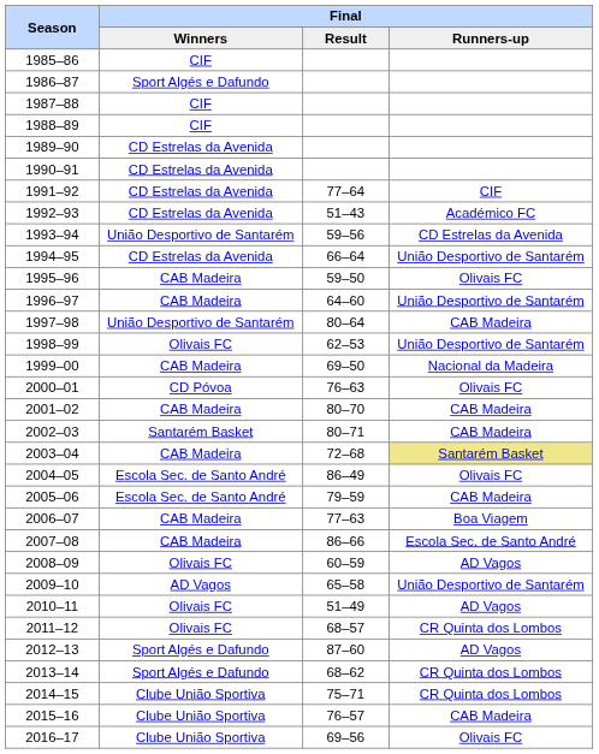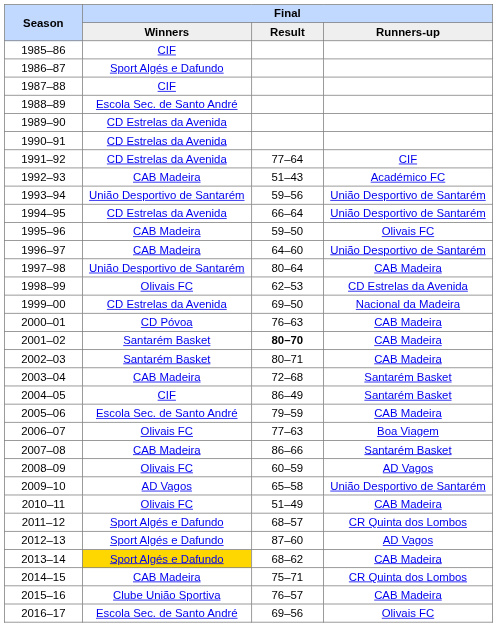 <table border=1 style="border-collapse:collapse; font-size:90%;" cellpadding=3 cellspacing=0 width=70%>
 <tr bgcolor=#C1D8FF>
 <th rowspan=2 width=5%>Season</th>
 <th colspan=3>Final</th>
 </tr>
 <tr bgcolor=#EFEFEF>
 <th width=15%>Winners</th>
 <th width=5%>Result</th>
 <th width=15%>Runners-up</th>
 </tr>
 <tr align=center>
 <td>1985–86</td>
 <td><a href='#'>CIF</a></td>
 <td></td>
 <td></td>
 </tr>
 <tr align=center>
 <td>1986–87</td>
 <td><a href='#'>Sport Algés e Dafundo</a></td>
 <td></td>
 <td></td>
 </tr>
 <tr align=center>
 <td>1987–88</td>
 <td><a href='#'>CIF</a></td>
 <td></td>
 <td></td>
 </tr>
 <tr align=center>
 <td>1988–89</td>
-<td><a href='#'>CIF</a></td>
+<td><a href='#'>Escola Sec. de Santo André</a></td>
 <td></td>
 <td></td>
 </tr>
 <tr align=center>
 <td>1989–90</td>
 <td><a href='#'>CD Estrelas da Avenida</a></td>
 <td></td>
 <td></td>
 </tr>
 <tr align=center>
 <td>1990–91</td>
 <td><a href='#'>CD Estrelas da Avenida</a></td>
 <td></td>
 <td></td>
 </tr>
 <tr align=center>
 <td>1991–92</td>
 <td><a href='#'>CD Estrelas da Avenida</a></td>
 <td>77–64</td>
 <td><a href='#'>CIF</a></td>
 </tr>
 <tr align=center>
 <td>1992–93</td>
-<td><a href='#'>CD Estrelas da Avenida</a></td>
+<td><a href='#'>CAB Madeira</a></td>
 <td>51–43</td>
 <td><a href='#'>Académico FC</a></td>
 </tr>
 <tr align=center>
 <td>1993–94</td>
 <td><a href='#'>União Desportivo de Santarém</a></td>
 <td>59–56</td>
-<td><a href='#'>CD Estrelas da Avenida</a></td>
+<td><a href='#'>União Desportivo de Santarém</a></td>
 </tr>
 <tr align=center>
 <td>1994–95</td>
 <td><a href='#'>CD Estrelas da Avenida</a></td>
 <td>66–64</td>
 <td><a href='#'>União Desportivo de Santarém</a></td>
 </tr>
 <tr align=center>
 <td>1995–96</td>
 <td><a href='#'>CAB Madeira</a></td>
 <td>59–50</td>
 <td><a href='#'>Olivais FC</a></td>
 </tr>
 <tr align=center>
 <td>1996–97</td>
 <td><a href='#'>CAB Madeira</a></td>
 <td>64–60</td>
 <td><a href='#'>União Desportivo de Santarém</a></td>
 </tr>
 <tr align=center>
 <td>1997–98</td>
 <td><a href='#'>União Desportivo de Santarém</a></td>
 <td>80–64</td>
 <td><a href='#'>CAB Madeira</a></td>
 </tr>
 <tr align=center>
 <td>1998–99</td>
 <td><a href='#'>Olivais FC</a></td>
 <td>62–53</td>
-<td><a href='#'>União Desportivo de Santarém</a></td>
+<td><a href='#'>CD Estrelas da Avenida</a></td>
 </tr>
 <tr align=center>
 <td>1999–00</td>
-<td><a href='#'>CAB Madeira</a></td>
+<td><a href='#'>CD Estrelas da Avenida</a></td>
 <td>69–50</td>
 <td><a href='#'>Nacional da Madeira</a></td>
 </tr>
 <tr align=center>
 <td>2000–01</td>
 <td><a href='#'>CD Póvoa</a></td>
 <td>76–63</td>
-<td><a href='#'>Olivais FC</a></td>
+<td><a href='#'>CAB Madeira</a></td>
 </tr>
 <tr align=center>
 <td>2001–02</td>
-<td><a href='#'>CAB Madeira</a></td>
-<td>80–70</td>
+<td><a href='#'>Santarém Basket</a></td>
+<td><strong>80–70</strong></td>
 <td><a href='#'>CAB Madeira</a></td>
 </tr>
 <tr align=center>
 <td>2002–03</td>
 <td><a href='#'>Santarém Basket</a></td>
 <td>80–71</td>
 <td><a href='#'>CAB Madeira</a></td>
 </tr>
 <tr align=center>
 <td>2003–04</td>
 <td><a href='#'>CAB Madeira</a></td>
 <td>72–68</td>
-<td style="background: khaki;"><a href='#'>Santarém Basket</a></td>
+<td><a href='#'>Santarém Basket</a></td>
 </tr>
 <tr align=center>
 <td>2004–05</td>
-<td><a href='#'>Escola Sec. de Santo André</a></td>
+<td><a href='#'>CIF</a></td>
 <td>86–49</td>
-<td><a href='#'>Olivais FC</a></td>
+<td><a href='#'>Santarém Basket</a></td>
 </tr>
 <tr align=center>
 <td>2005–06</td>
 <td><a href='#'>Escola Sec. de Santo André</a></td>
 <td>79–59</td>
 <td><a href='#'>CAB Madeira</a></td>
 </tr>
 <tr align=center>
 <td>2006–07</td>
-<td><a href='#'>CAB Madeira</a></td>
+<td><a href='#'>Olivais FC</a></td>
 <td>77–63</td>
 <td><a href='#'>Boa Viagem</a></td>
 </tr>
 <tr align=center>
 <td>2007–08</td>
 <td><a href='#'>CAB Madeira</a></td>
 <td>86–66</td>
-<td><a href='#'>Escola Sec. de Santo André</a></td>
+<td><a href='#'>Santarém Basket</a></td>
 </tr>
 <tr align=center>
 <td>2008–09</td>
 <td><a href='#'>Olivais FC</a></td>
 <td>60–59</td>
 <td><a href='#'>AD Vagos</a></td>
 </tr>
 <tr align=center>
 <td>2009–10</td>
 <td><a href='#'>AD Vagos</a></td>
 <td>65–58</td>
 <td><a href='#'>União Desportivo de Santarém</a></td>
 </tr>
 <tr align=center>
 <td>2010–11</td>
 <td><a href='#'>Olivais FC</a></td>
 <td>51–49</td>
-<td><a href='#'>AD Vagos</a></td>
+<td><a href='#'>CAB Madeira</a></td>
 </tr>
 <tr align=center>
 <td>2011–12</td>
-<td><a href='#'>Olivais FC</a></td>
+<td><a href='#'>Sport Algés e Dafundo</a></td>
 <td>68–57</td>
 <td><a href='#'>CR Quinta dos Lombos</a></td>
 </tr>
 <tr align=center>
 <td>2012–13</td>
 <td><a href='#'>Sport Algés e Dafundo</a></td>
 <td>87–60</td>
 <td><a href='#'>AD Vagos</a></td>
 </tr>
 <tr align=center>
 <td>2013–14</td>
-<td><a href='#'>Sport Algés e Dafundo</a></td>
+<td style="background: gold;"><a href='#'>Sport Algés e Dafundo</a></td>
 <td>68–62</td>
-<td><a href='#'>CR Quinta dos Lombos</a></td>
+<td><a href='#'>CAB Madeira</a></td>
 </tr>
 <tr align=center>
 <td>2014–15</td>
-<td><a href='#'>Clube União Sportiva</a></td>
+<td><a href='#'>CAB Madeira</a></td>
 <td>75–71</td>
 <td><a href='#'>CR Quinta dos Lombos</a></td>
 </tr>
 <tr align=center>
 <td>2015–16</td>
 <td><a href='#'>Clube União Sportiva</a></td>
 <td>76–57</td>
 <td><a href='#'>CAB Madeira</a></td>
 </tr>
 <tr align=center>
 <td>2016–17</td>
-<td><a href='#'>Clube União Sportiva</a></td>
+<td><a href='#'>Escola Sec. de Santo André</a></td>
 <td>69–56</td>
 <td><a href='#'>Olivais FC</a></td>
 </tr>
 </table>
